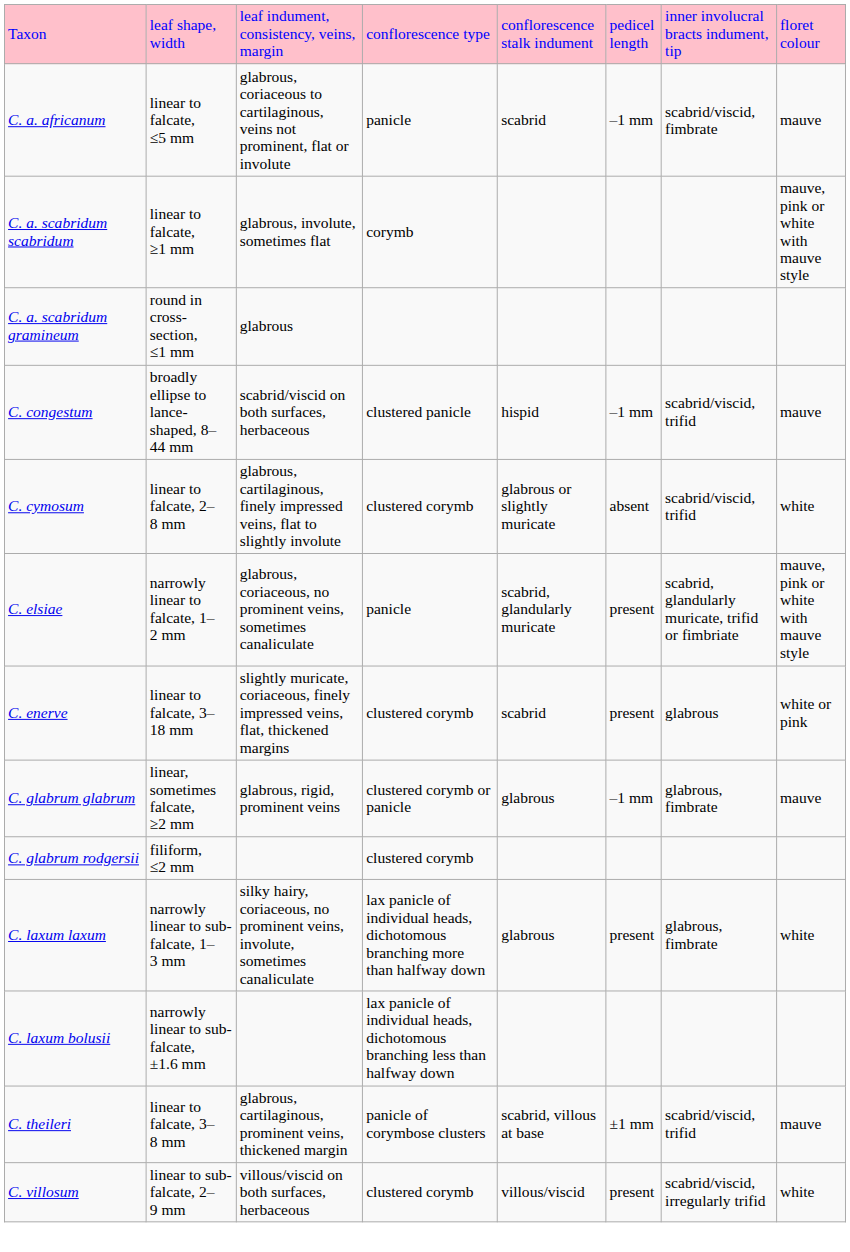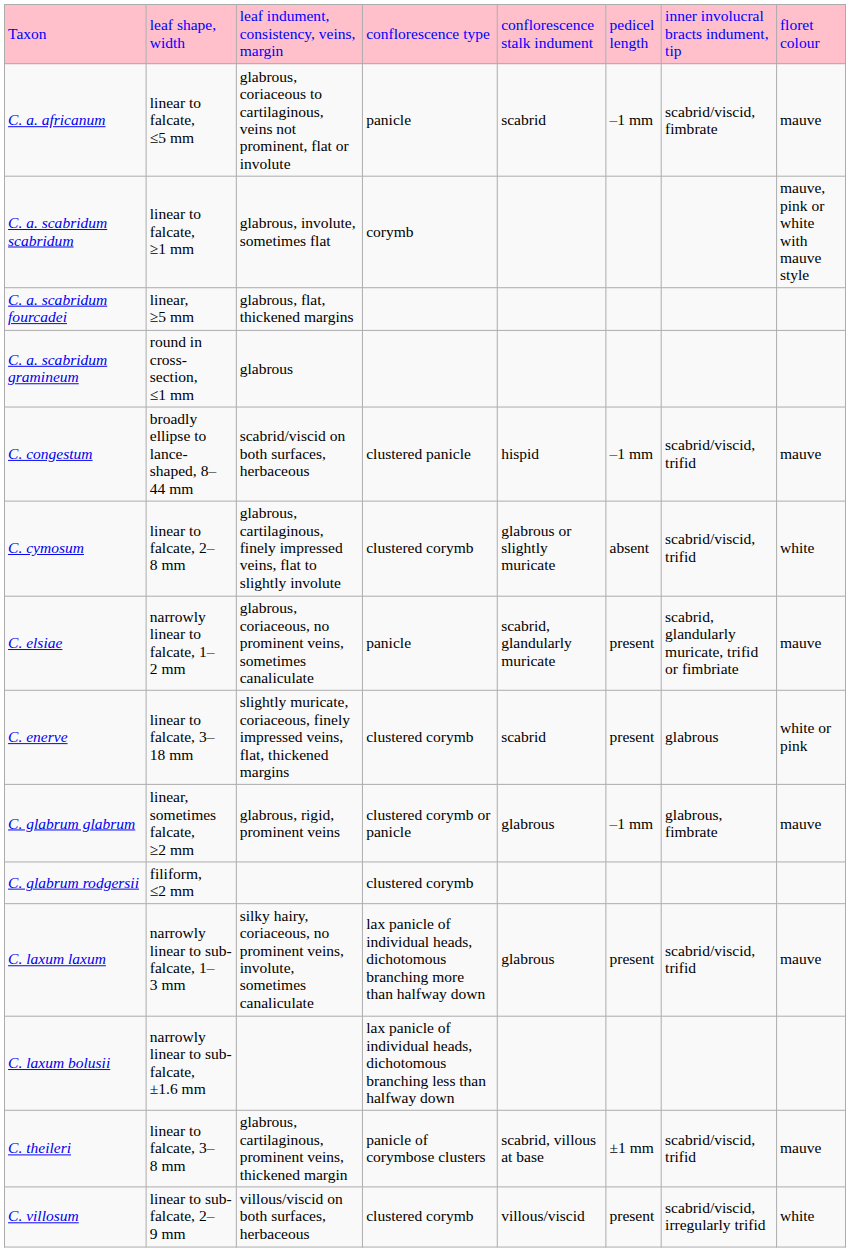 <table class="wikitable" align="centre">
 <tr style="background:pink; color:blue" align="left">
 <td>Taxon</td>
 <td>leaf shape, width</td>
 <td>leaf indument, consistency, veins, margin</td>
 <td>conflorescence type</td>
 <td>conflorescence stalk indument</td>
 <td>pedicel length</td>
 <td>inner involucral bracts indument, tip</td>
 <td>floret colour</td>
 </tr>
 <tr>
 <td><em><a href='#'>C. a. africanum</a></em></td>
 <td>linear to falcate, ≤5 mm</td>
 <td>glabrous, coriaceous to cartilaginous, veins not prominent, flat or involute</td>
 <td>panicle</td>
 <td>scabrid</td>
 <td>–1 mm</td>
 <td>scabrid/viscid, fimbrate</td>
 <td>mauve</td>
 </tr>
 <tr>
 <td><em><a href='#'>C. a. scabridum scabridum</a></em></td>
 <td>linear to falcate, ≥1 mm</td>
 <td>glabrous, involute, sometimes flat</td>
 <td>corymb</td>
 <td></td>
 <td></td>
 <td></td>
 <td>mauve, pink or white with mauve style</td>
+</tr>
+<tr>
+<td><em><a href='#'>C. a. scabridum fourcadei</a></em></td>
+<td>linear, ≥5 mm</td>
+<td>glabrous, flat, thickened margins</td>
+<td></td>
+<td></td>
+<td></td>
+<td></td>
+<td></td>
 </tr>
 <tr>
 <td><em><a href='#'>C. a. scabridum gramineum</a></em></td>
 <td>round in cross-section, ≤1 mm</td>
 <td>glabrous</td>
 <td></td>
 <td></td>
 <td></td>
 <td></td>
 <td></td>
 </tr>
 <tr>
 <td><em><a href='#'>C. congestum</a></em></td>
 <td>broadly ellipse to lance-shaped, 8–44 mm</td>
 <td>scabrid/viscid on both surfaces, herbaceous</td>
 <td>clustered panicle</td>
 <td>hispid</td>
 <td>–1 mm</td>
 <td>scabrid/viscid, trifid</td>
 <td>mauve</td>
 </tr>
 <tr>
 <td><em><a href='#'>C. cymosum</a></em></td>
 <td>linear to falcate, 2–8 mm</td>
 <td>glabrous, cartilaginous, finely impressed veins, flat to slightly involute</td>
 <td>clustered corymb</td>
 <td>glabrous or slightly muricate</td>
 <td>absent</td>
 <td>scabrid/viscid, trifid</td>
 <td>white</td>
 </tr>
 <tr>
 <td><em><a href='#'>C. elsiae</a></em></td>
 <td>narrowly linear to falcate, 1–2 mm</td>
 <td>glabrous, coriaceous, no prominent veins, sometimes canaliculate</td>
 <td>panicle</td>
 <td>scabrid, glandularly muricate</td>
 <td>present</td>
 <td>scabrid, glandularly muricate, trifid or fimbriate</td>
-<td>mauve, pink or white with mauve style</td>
+<td>mauve</td>
 </tr>
 <tr>
 <td><em><a href='#'>C. enerve</a></em></td>
 <td>linear to falcate, 3–18 mm</td>
 <td>slightly muricate, coriaceous, finely impressed veins, flat, thickened margins</td>
 <td>clustered corymb</td>
 <td>scabrid</td>
 <td>present</td>
 <td>glabrous</td>
 <td>white or pink</td>
 </tr>
 <tr>
 <td><em><a href='#'>C. glabrum glabrum</a></em></td>
 <td>linear, sometimes falcate, ≥2 mm</td>
 <td>glabrous, rigid, prominent veins</td>
 <td>clustered corymb or panicle</td>
 <td>glabrous</td>
 <td>–1 mm</td>
 <td>glabrous, fimbrate</td>
 <td>mauve</td>
 </tr>
 <tr>
 <td><em><a href='#'>C. glabrum rodgersii</a></em></td>
 <td>filiform, ≤2 mm</td>
 <td></td>
 <td>clustered corymb</td>
 <td></td>
 <td></td>
 <td></td>
 <td></td>
 </tr>
 <tr>
 <td><em><a href='#'>C. laxum laxum</a></em></td>
 <td>narrowly linear to sub-falcate, 1–3 mm</td>
 <td>silky hairy, coriaceous, no prominent veins, involute, sometimes canaliculate</td>
 <td>lax panicle of individual heads, dichotomous branching more than halfway down</td>
 <td>glabrous</td>
 <td>present</td>
-<td>glabrous, fimbrate</td>
-<td>white</td>
+<td>scabrid/viscid, trifid</td>
+<td>mauve</td>
 </tr>
 <tr>
 <td><em><a href='#'>C. laxum bolusii</a></em></td>
 <td>narrowly linear to sub-falcate, ±1.6 mm</td>
 <td></td>
 <td>lax panicle of individual heads, dichotomous branching less than halfway down</td>
 <td></td>
 <td></td>
 <td></td>
 <td></td>
 </tr>
 <tr>
 <td><em><a href='#'>C. theileri</a></em></td>
 <td>linear to falcate, 3–8 mm</td>
 <td>glabrous, cartilaginous, prominent veins, thickened margin</td>
 <td>panicle of corymbose clusters</td>
 <td>scabrid, villous at base</td>
 <td>±1 mm</td>
 <td>scabrid/viscid, trifid</td>
 <td>mauve</td>
 </tr>
 <tr>
 <td><em><a href='#'>C. villosum</a></em></td>
 <td>linear to sub-falcate, 2–9 mm</td>
 <td>villous/viscid on both surfaces, herbaceous</td>
 <td>clustered corymb</td>
 <td>villous/viscid</td>
 <td>present</td>
 <td>scabrid/viscid, irregularly trifid</td>
 <td>white</td>
 </tr>
 </table>
